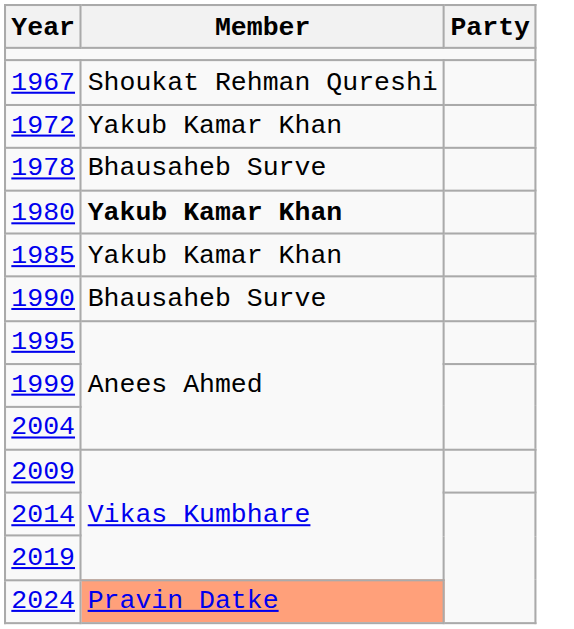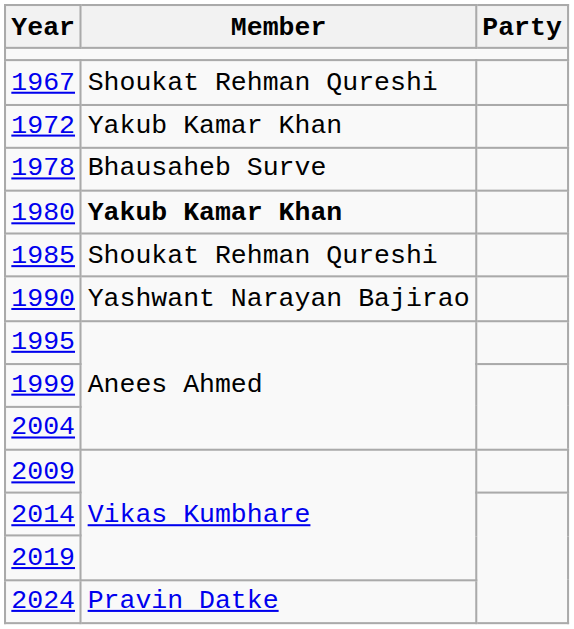 <table class="wikitable">
 <tr>
 <th>Year</th>
 <th>Member</th>
 <th colspan="2">Party</th>
 </tr>
 <tr>
 <td colspan="4"></td>
 </tr>
 <tr>
 <td><a href='#'>1967</a></td>
 <td>Shoukat Rehman Qureshi</td>
 <td></td>
 </tr>
 <tr>
 <td><a href='#'>1972</a></td>
 <td>Yakub Kamar Khan</td>
 </tr>
 <tr>
 <td><a href='#'>1978</a></td>
 <td>Bhausaheb Surve</td>
 <td></td>
 </tr>
 <tr>
 <td><a href='#'>1980</a></td>
 <td><strong>Yakub Kamar Khan</strong></td>
 </tr>
 <tr>
 <td><a href='#'>1985</a></td>
-<td>Yakub Kamar Khan</td>
+<td>Shoukat Rehman Qureshi</td>
 <td></td>
 </tr>
 <tr>
 <td><a href='#'>1990</a></td>
-<td>Bhausaheb Surve</td>
+<td>Yashwant Narayan Bajirao</td>
 <td></td>
 </tr>
 <tr>
 <td><a href='#'>1995</a></td>
 <td rowspan="3">Anees Ahmed</td>
 <td></td>
 </tr>
 <tr>
 <td><a href='#'>1999</a></td>
 </tr>
 <tr>
 <td><a href='#'>2004</a></td>
 </tr>
 <tr>
 <td><a href='#'>2009</a></td>
 <td rowspan="3"><a href='#'>Vikas Kumbhare</a></td>
 <td></td>
 </tr>
 <tr>
 <td><a href='#'>2014</a></td>
 </tr>
 <tr>
 <td><a href='#'>2019</a></td>
 </tr>
 <tr>
 <td><a href='#'>2024</a></td>
-<td style="background: lightsalmon;"><a href='#'>Pravin Datke</a></td>
+<td><a href='#'>Pravin Datke</a></td>
 </tr>
 </table>
